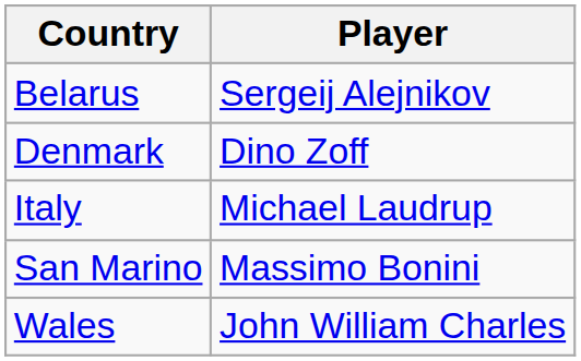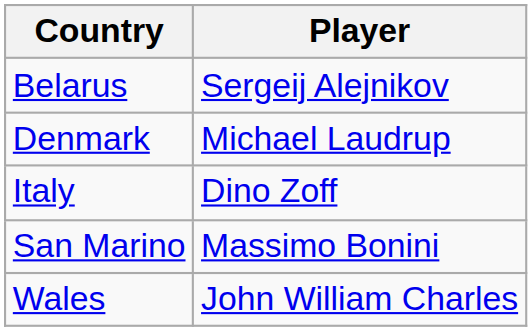 <table class="wikitable">
 <tr>
 <th>Country</th>
 <th>Player</th>
 </tr>
 <tr>
 <td><a href='#'>Belarus</a></td>
 <td> <a href='#'>Sergeij Alejnikov</a></td>
 </tr>
 <tr>
 <td><a href='#'>Denmark</a></td>
-<td> <a href='#'>Dino Zoff</a></td>
+<td> <a href='#'>Michael Laudrup</a></td>
 </tr>
 <tr>
 <td><a href='#'>Italy</a></td>
-<td> <a href='#'>Michael Laudrup</a></td>
+<td> <a href='#'>Dino Zoff</a></td>
 </tr>
 <tr>
 <td><a href='#'>San Marino</a></td>
 <td> <a href='#'>Massimo Bonini</a></td>
 </tr>
 <tr>
 <td><a href='#'>Wales</a></td>
 <td> <a href='#'>John William Charles</a></td>
 </tr>
 </table>
